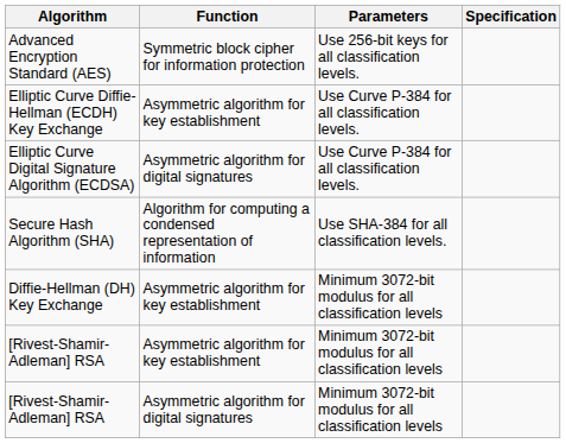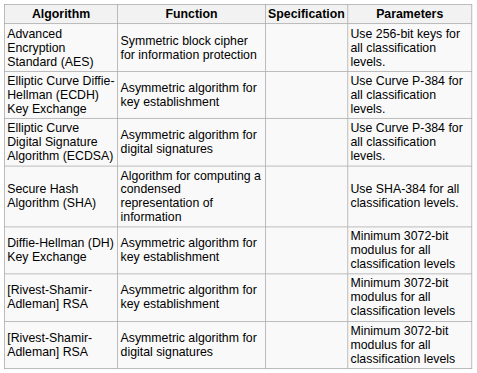 <table class="wikitable">
 <tr>
 <th>Algorithm</th>
 <th>Function</th>
+<th>Specification</th>
 <th>Parameters</th>
-<th>Specification</th>
 </tr>
 <tr>
 <td>Advanced Encryption Standard (AES)</td>
 <td>Symmetric block cipher for information protection</td>
+<td></td>
 <td>Use 256-bit keys for all classification levels.</td>
-<td></td>
 </tr>
 <tr>
 <td>Elliptic Curve Diffie-Hellman (ECDH) Key Exchange</td>
 <td>Asymmetric algorithm for key establishment</td>
+<td></td>
 <td>Use Curve P-384 for all classification levels.</td>
-<td></td>
 </tr>
 <tr>
 <td>Elliptic Curve Digital Signature Algorithm (ECDSA)</td>
 <td>Asymmetric algorithm for digital signatures</td>
+<td></td>
 <td>Use Curve P-384 for all classification levels.</td>
-<td></td>
 </tr>
 <tr>
 <td>Secure Hash Algorithm (SHA)</td>
 <td>Algorithm for computing a condensed representation of information</td>
+<td></td>
 <td>Use SHA-384 for all classification levels.</td>
-<td></td>
 </tr>
 <tr>
 <td>Diffie-Hellman (DH) Key Exchange</td>
 <td>Asymmetric algorithm for key establishment</td>
+<td></td>
 <td>Minimum 3072-bit modulus for all classification levels</td>
-<td></td>
 </tr>
 <tr>
 <td>[Rivest-Shamir-Adleman] RSA</td>
 <td>Asymmetric algorithm for key establishment</td>
+<td></td>
 <td>Minimum 3072-bit modulus for all classification levels</td>
-<td></td>
 </tr>
 <tr>
 <td>[Rivest-Shamir-Adleman] RSA</td>
 <td>Asymmetric algorithm for digital signatures</td>
+<td></td>
 <td>Minimum 3072-bit modulus for all classification levels</td>
-<td></td>
 </tr>
 </table>
